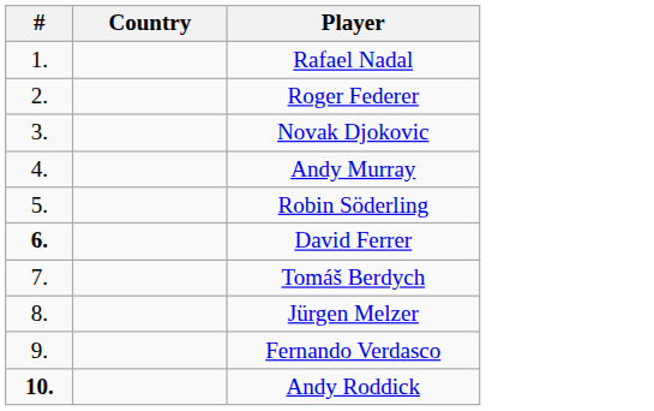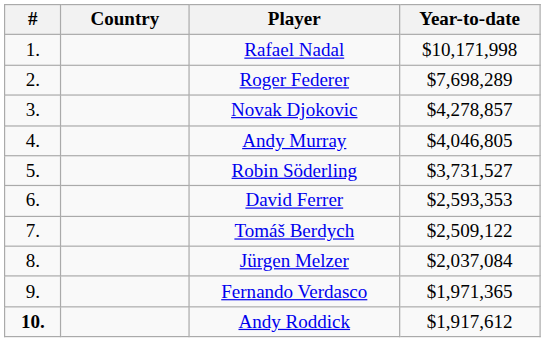 <table class="sortable wikitable" style=text-align:center>
 <tr>
 <th width=40>#</th>
 <th width=100>Country</th>
 <th width=170>Player</th>
+<th width=110>Year-to-date</th>
 </tr>
 <tr>
 <td>1.</td>
 <td></td>
 <td><a href='#'>Rafael Nadal</a></td>
+<td>$10,171,998</td>
 </tr>
 <tr>
 <td>2.</td>
 <td></td>
 <td><a href='#'>Roger Federer</a></td>
+<td>$7,698,289</td>
 </tr>
 <tr>
 <td>3.</td>
 <td></td>
 <td><a href='#'>Novak Djokovic</a></td>
+<td>$4,278,857</td>
 </tr>
 <tr>
 <td>4.</td>
 <td></td>
 <td><a href='#'>Andy Murray</a></td>
+<td>$4,046,805</td>
 </tr>
 <tr>
 <td>5.</td>
 <td></td>
 <td><a href='#'>Robin Söderling</a></td>
+<td>$3,731,527</td>
 </tr>
 <tr>
-<td><strong>6.</strong></td>
+<td>6.</td>
 <td></td>
 <td><a href='#'>David Ferrer</a></td>
+<td>$2,593,353</td>
 </tr>
 <tr>
 <td>7.</td>
 <td></td>
 <td><a href='#'>Tomáš Berdych</a></td>
+<td>$2,509,122</td>
 </tr>
 <tr>
 <td>8.</td>
 <td></td>
 <td><a href='#'>Jürgen Melzer</a></td>
+<td>$2,037,084</td>
 </tr>
 <tr>
 <td>9.</td>
 <td></td>
 <td><a href='#'>Fernando Verdasco</a></td>
+<td>$1,971,365</td>
 </tr>
 <tr>
 <td><strong>10.</strong></td>
 <td></td>
 <td><a href='#'>Andy Roddick</a></td>
+<td>$1,917,612</td>
 </tr>
 </table>
